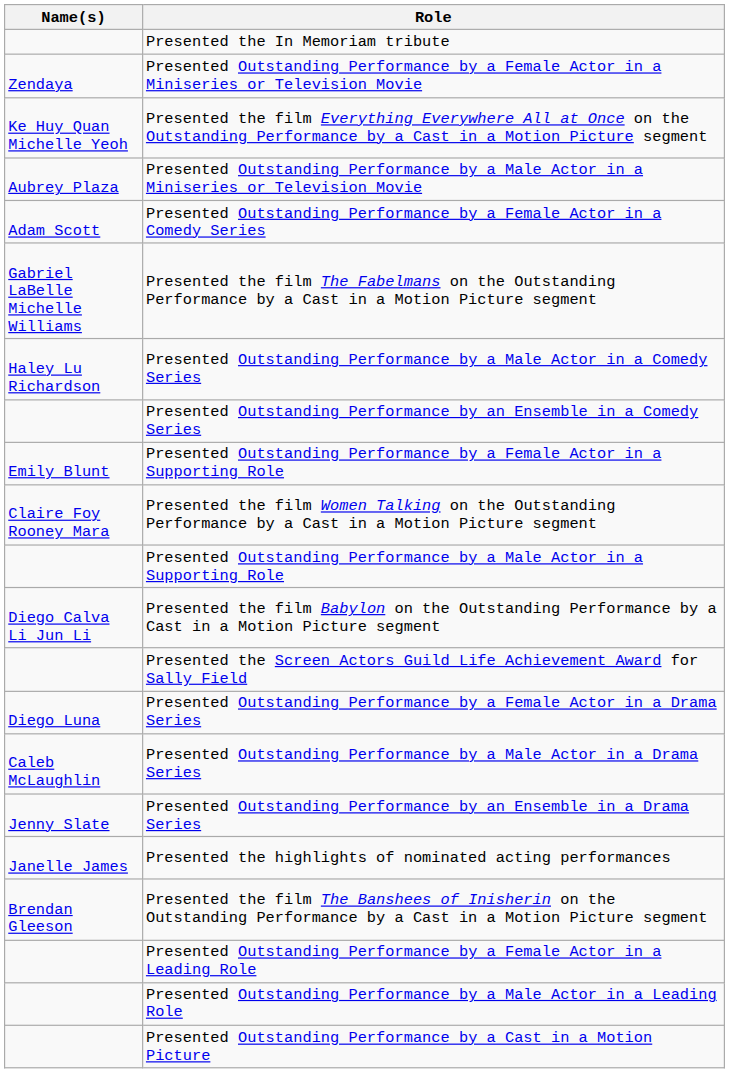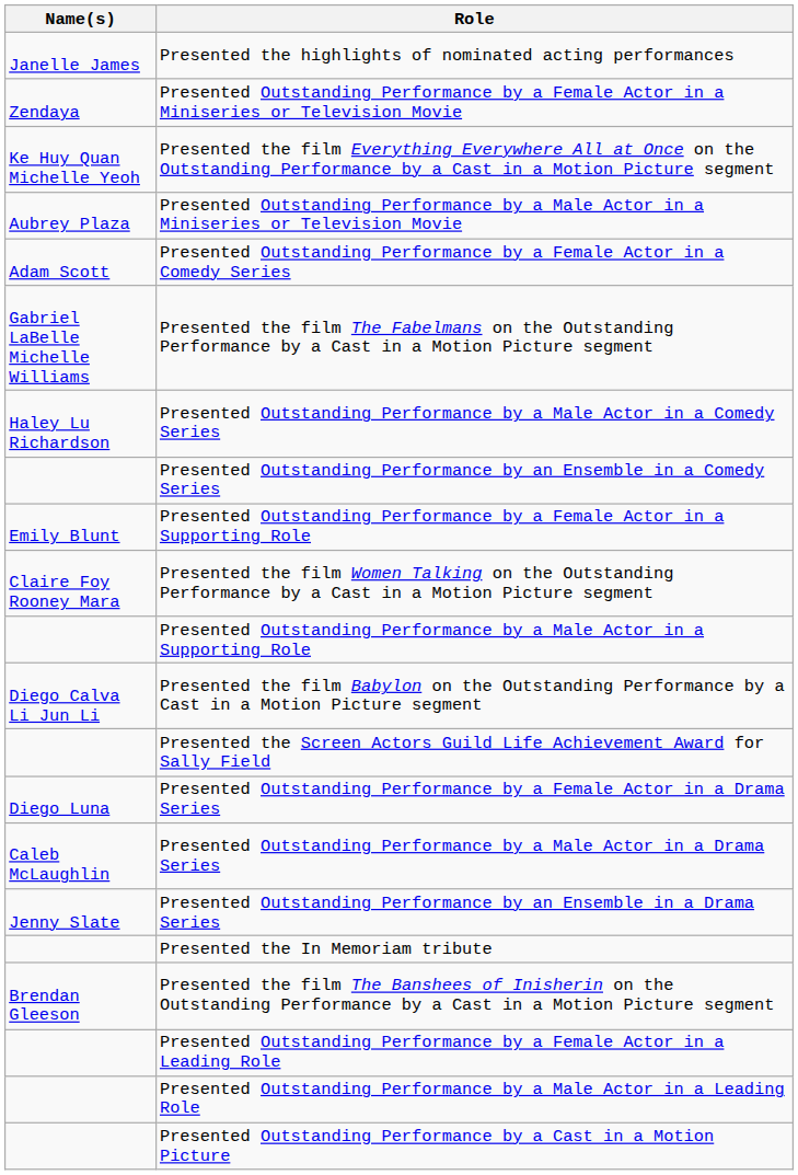 <table class="wikitable sortable">
 <tr>
 <th scope="col">Name(s)</th>
 <th scope="col">Role</th>
 </tr>
 <tr>
-<td></td>
-<td>Presented the In Memoriam tribute</td>
+<td><br><a href='#'>Janelle James</a></td>
+<td>Presented the highlights of nominated acting performances</td>
 </tr>
 <tr>
 <td><br><a href='#'>Zendaya</a></td>
 <td>Presented <a href='#'>Outstanding Performance by a Female Actor in a Miniseries or Television Movie</a></td>
 </tr>
 <tr>
 <td><br><a href='#'>Ke Huy Quan</a><br><a href='#'>Michelle Yeoh</a></td>
 <td>Presented the film <em><a href='#'>Everything Everywhere All at Once</a></em> on the <a href='#'>Outstanding Performance by a Cast in a Motion Picture</a> segment</td>
 </tr>
 <tr>
 <td><br><a href='#'>Aubrey Plaza</a></td>
 <td>Presented <a href='#'>Outstanding Performance by a Male Actor in a Miniseries or Television Movie</a></td>
 </tr>
 <tr>
 <td><br><a href='#'>Adam Scott</a></td>
 <td>Presented <a href='#'>Outstanding Performance by a Female Actor in a Comedy Series</a></td>
 </tr>
 <tr>
 <td><br><a href='#'>Gabriel LaBelle</a><br><a href='#'>Michelle Williams</a></td>
 <td>Presented the film <em><a href='#'>The Fabelmans</a></em> on the Outstanding Performance by a Cast in a Motion Picture segment</td>
 </tr>
 <tr>
 <td><br><a href='#'>Haley Lu Richardson</a></td>
 <td>Presented <a href='#'>Outstanding Performance by a Male Actor in a Comedy Series</a></td>
 </tr>
 <tr>
 <td></td>
 <td>Presented <a href='#'>Outstanding Performance by an Ensemble in a Comedy Series</a></td>
 </tr>
 <tr>
 <td><br><a href='#'>Emily Blunt</a></td>
 <td>Presented <a href='#'>Outstanding Performance by a Female Actor in a Supporting Role</a></td>
 </tr>
 <tr>
 <td><br><a href='#'>Claire Foy</a><br><a href='#'>Rooney Mara</a></td>
 <td>Presented the film <em><a href='#'>Women Talking</a></em> on the Outstanding Performance by a Cast in a Motion Picture segment</td>
 </tr>
 <tr>
 <td></td>
 <td>Presented <a href='#'>Outstanding Performance by a Male Actor in a Supporting Role</a></td>
 </tr>
 <tr>
 <td><br><a href='#'>Diego Calva</a><br><a href='#'>Li Jun Li</a></td>
 <td>Presented the film <em><a href='#'>Babylon</a></em> on the Outstanding Performance by a Cast in a Motion Picture segment</td>
 </tr>
 <tr>
 <td></td>
 <td>Presented the <a href='#'>Screen Actors Guild Life Achievement Award</a> for <a href='#'>Sally Field</a></td>
 </tr>
 <tr>
 <td><br><a href='#'>Diego Luna</a></td>
 <td>Presented <a href='#'>Outstanding Performance by a Female Actor in a Drama Series</a></td>
 </tr>
 <tr>
 <td><br><a href='#'>Caleb McLaughlin</a></td>
 <td>Presented <a href='#'>Outstanding Performance by a Male Actor in a Drama Series</a></td>
 </tr>
 <tr>
 <td><br><a href='#'>Jenny Slate</a></td>
 <td>Presented <a href='#'>Outstanding Performance by an Ensemble in a Drama Series</a></td>
 </tr>
 <tr>
-<td><br><a href='#'>Janelle James</a></td>
-<td>Presented the highlights of nominated acting performances</td>
+<td></td>
+<td>Presented the In Memoriam tribute</td>
 </tr>
 <tr>
 <td><br><a href='#'>Brendan Gleeson</a></td>
 <td>Presented the film <em><a href='#'>The Banshees of Inisherin</a></em> on the Outstanding Performance by a Cast in a Motion Picture segment</td>
 </tr>
 <tr>
 <td></td>
 <td>Presented <a href='#'>Outstanding Performance by a Female Actor in a Leading Role</a></td>
 </tr>
 <tr>
 <td></td>
 <td>Presented <a href='#'>Outstanding Performance by a Male Actor in a Leading Role</a></td>
 </tr>
 <tr>
 <td></td>
 <td>Presented <a href='#'>Outstanding Performance by a Cast in a Motion Picture</a></td>
 </tr>
 </table>
